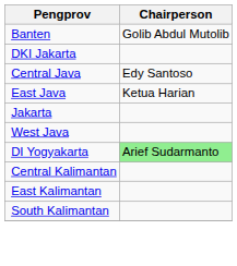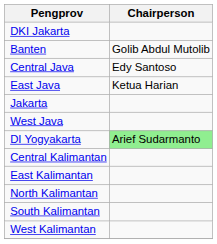 <table class="wikitable">
 <tr>
 <th>Pengprov</th>
 <th>Chairperson</th>
 </tr>
 <tr>
+<td> <a href='#'>DKI Jakarta</a></td>
+<td></td>
+</tr>
+<tr>
 <td> <a href='#'>Banten</a></td>
 <td>Golib Abdul Mutolib</td>
-</tr>
-<tr>
-<td> <a href='#'>DKI Jakarta</a></td>
-<td></td>
 </tr>
 <tr>
 <td> <a href='#'>Central Java</a></td>
 <td>Edy Santoso</td>
 </tr>
 <tr>
 <td> <a href='#'>East Java</a></td>
 <td>Ketua Harian</td>
 </tr>
 <tr>
 <td> <a href='#'>Jakarta</a></td>
 <td></td>
 </tr>
 <tr>
 <td> <a href='#'>West Java</a></td>
 <td></td>
 </tr>
 <tr>
 <td> <a href='#'>DI Yogyakarta</a></td>
 <td style="background: lightgreen;">Arief Sudarmanto</td>
 </tr>
 <tr>
 <td> <a href='#'>Central Kalimantan</a></td>
 <td></td>
 </tr>
 <tr>
 <td> <a href='#'>East Kalimantan</a></td>
 <td></td>
 </tr>
 <tr>
+<td> <a href='#'>North Kalimantan</a></td>
+<td></td>
+</tr>
+<tr>
 <td> <a href='#'>South Kalimantan</a></td>
+<td></td>
+</tr>
+<tr>
+<td> <a href='#'>West Kalimantan</a></td>
 <td></td>
 </tr>
 <tr>
 </tr>
 </table>
